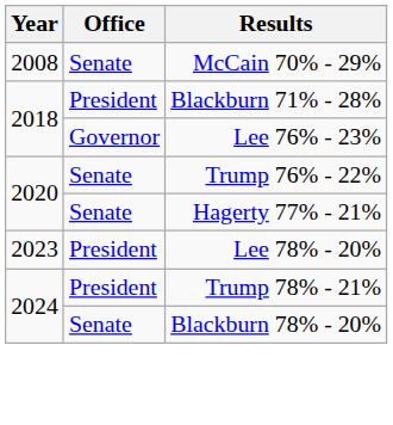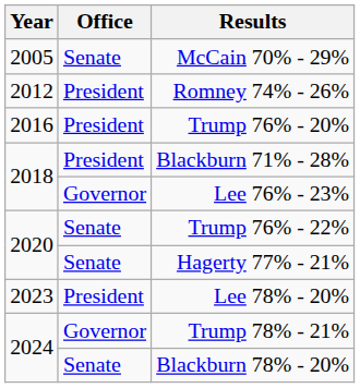 <table class=wikitable>
 <tr>
 <th>Year</th>
 <th>Office</th>
 <th>Results</th>
 </tr>
 <tr>
-<td>2008</td>
+<td>2005</td>
 <td><a href='#'>Senate</a></td>
 <td align="right" ><a href='#'>McCain</a> 70% - 29%</td>
+</tr>
+<tr>
+<td>2012</td>
+<td><a href='#'>President</a></td>
+<td align="right" ><a href='#'>Romney</a> 74% - 26%</td>
+</tr>
+<tr>
+<td>2016</td>
+<td><a href='#'>President</a></td>
+<td align="right" ><a href='#'>Trump</a> 76% - 20%</td>
 </tr>
 <tr>
 <td rowspan=2>2018</td>
 <td><a href='#'>President</a></td>
 <td align="right" ><a href='#'>Blackburn</a> 71% - 28%</td>
 </tr>
 <tr>
 <td><a href='#'>Governor</a></td>
 <td align="right" ><a href='#'>Lee</a> 76% - 23%</td>
 </tr>
 <tr>
 <td rowspan=2>2020</td>
 <td><a href='#'>Senate</a></td>
 <td align="right" ><a href='#'>Trump</a> 76% - 22%</td>
 </tr>
 <tr>
 <td><a href='#'>Senate</a></td>
 <td align="right" ><a href='#'>Hagerty</a> 77% - 21%</td>
 </tr>
 <tr>
 <td>2023</td>
 <td><a href='#'>President</a></td>
 <td align="right" ><a href='#'>Lee</a> 78% - 20%</td>
 </tr>
 <tr>
 <td rowspan=2>2024</td>
-<td><a href='#'>President</a></td>
+<td><a href='#'>Governor</a></td>
 <td align="right" ><a href='#'>Trump</a> 78% - 21%</td>
 </tr>
 <tr>
 <td><a href='#'>Senate</a></td>
 <td align="right" ><a href='#'>Blackburn</a> 78% - 20%</td>
 </tr>
 </table>
